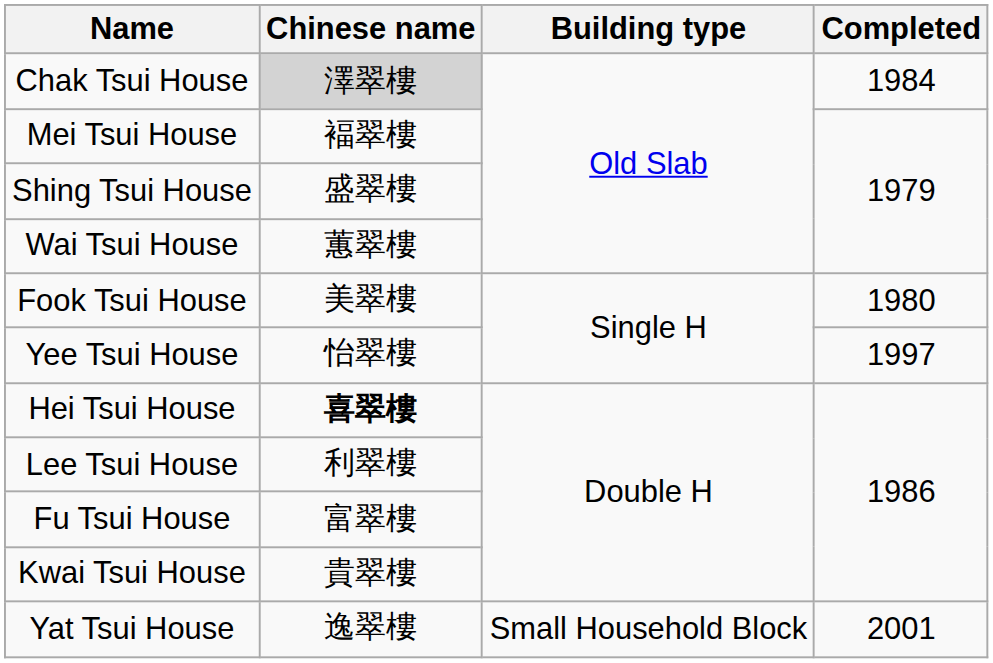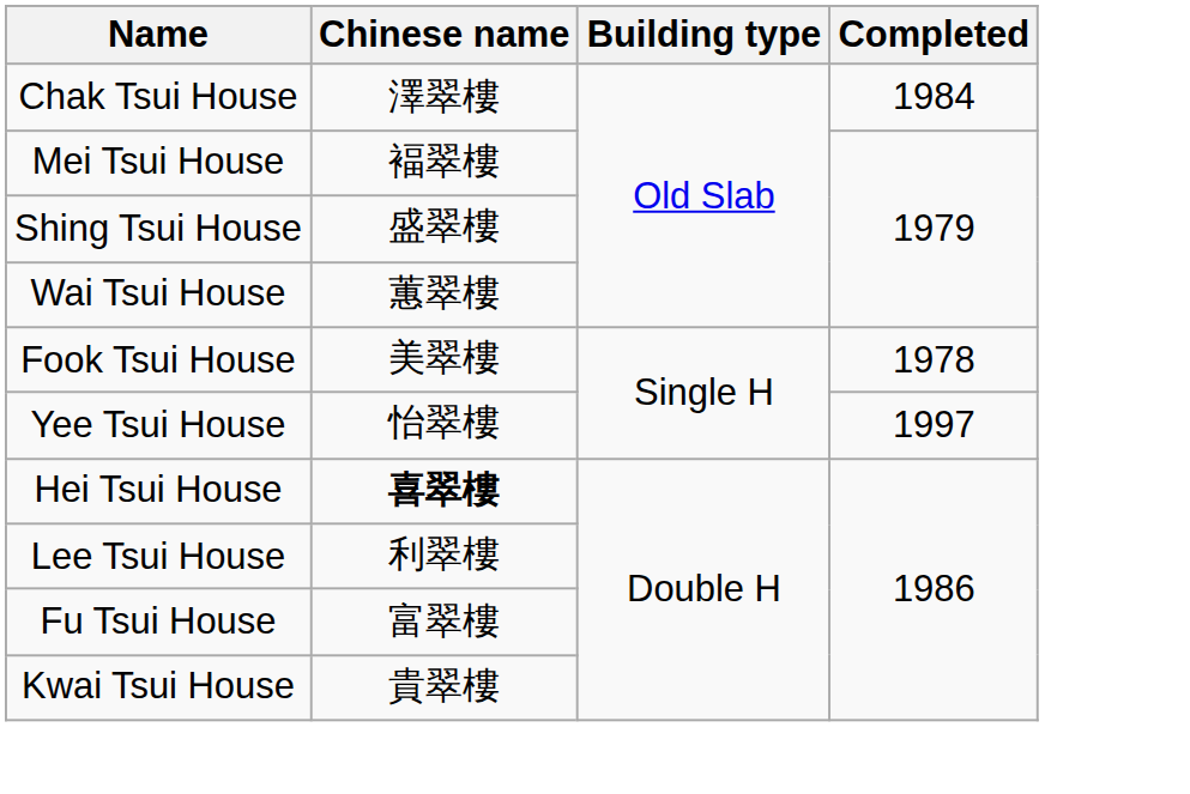 <table class="wikitable" style="text-align: center">
 <tr>
 <th>Name</th>
 <th>Chinese name</th>
 <th>Building type</th>
 <th>Completed</th>
 </tr>
 <tr>
 <td>Chak Tsui House</td>
-<td style="background: lightgrey;">澤翠樓</td>
+<td>澤翠樓</td>
 <td rowspan="4"><a href='#'>Old Slab</a></td>
 <td>1984</td>
 </tr>
 <tr>
 <td>Mei Tsui House</td>
 <td>褔翠樓</td>
 <td rowspan="3">1979</td>
 </tr>
 <tr>
 <td>Shing Tsui House</td>
 <td>盛翠樓</td>
 </tr>
 <tr>
 <td>Wai Tsui House</td>
 <td>蕙翠樓</td>
 </tr>
 <tr>
 <td>Fook Tsui House</td>
 <td>美翠樓</td>
 <td rowspan="2">Single H</td>
-<td>1980</td>
+<td>1978</td>
 </tr>
 <tr>
 <td>Yee Tsui House</td>
 <td>怡翠樓</td>
 <td>1997</td>
 </tr>
 <tr>
 <td>Hei Tsui House</td>
 <td><strong>喜翠樓</strong></td>
 <td rowspan="4">Double H</td>
 <td rowspan="4">1986</td>
 </tr>
 <tr>
 <td>Lee Tsui House</td>
 <td>利翠樓</td>
 </tr>
 <tr>
 <td>Fu Tsui House</td>
 <td>富翠樓</td>
 </tr>
 <tr>
 <td>Kwai Tsui House</td>
 <td>貴翠樓</td>
 </tr>
-<tr>
-<td>Yat Tsui House</td>
-<td>逸翠樓</td>
-<td>Small Household Block</td>
-<td>2001</td>
-</tr>
 </table>
